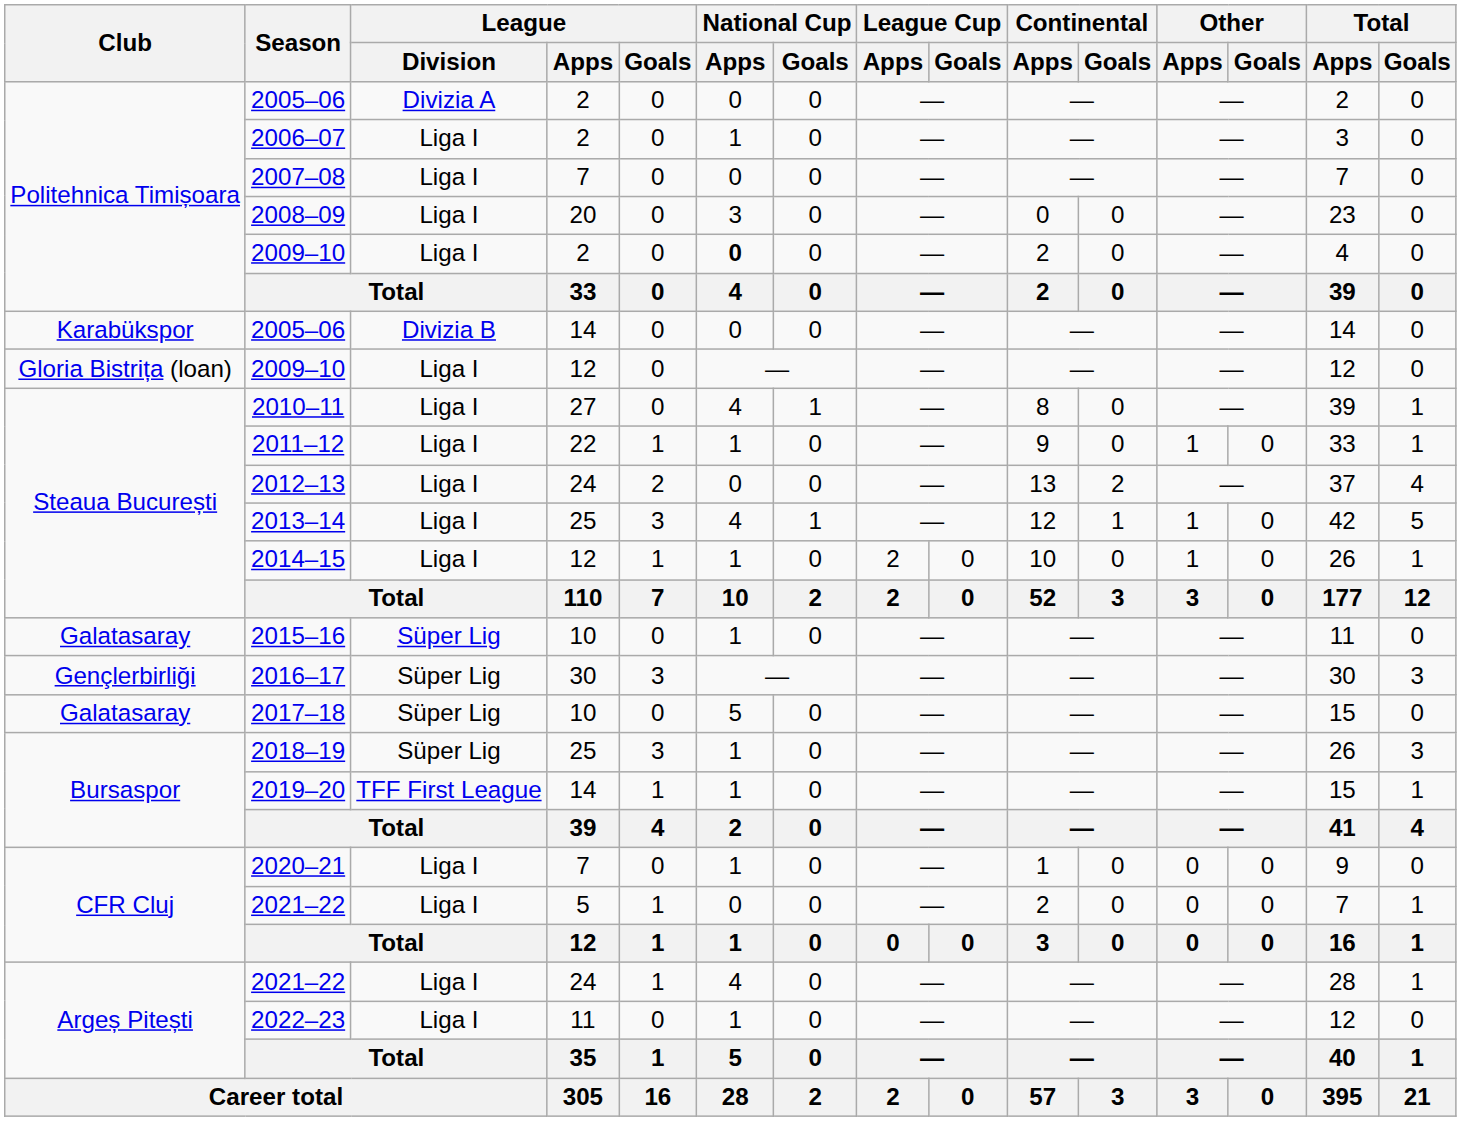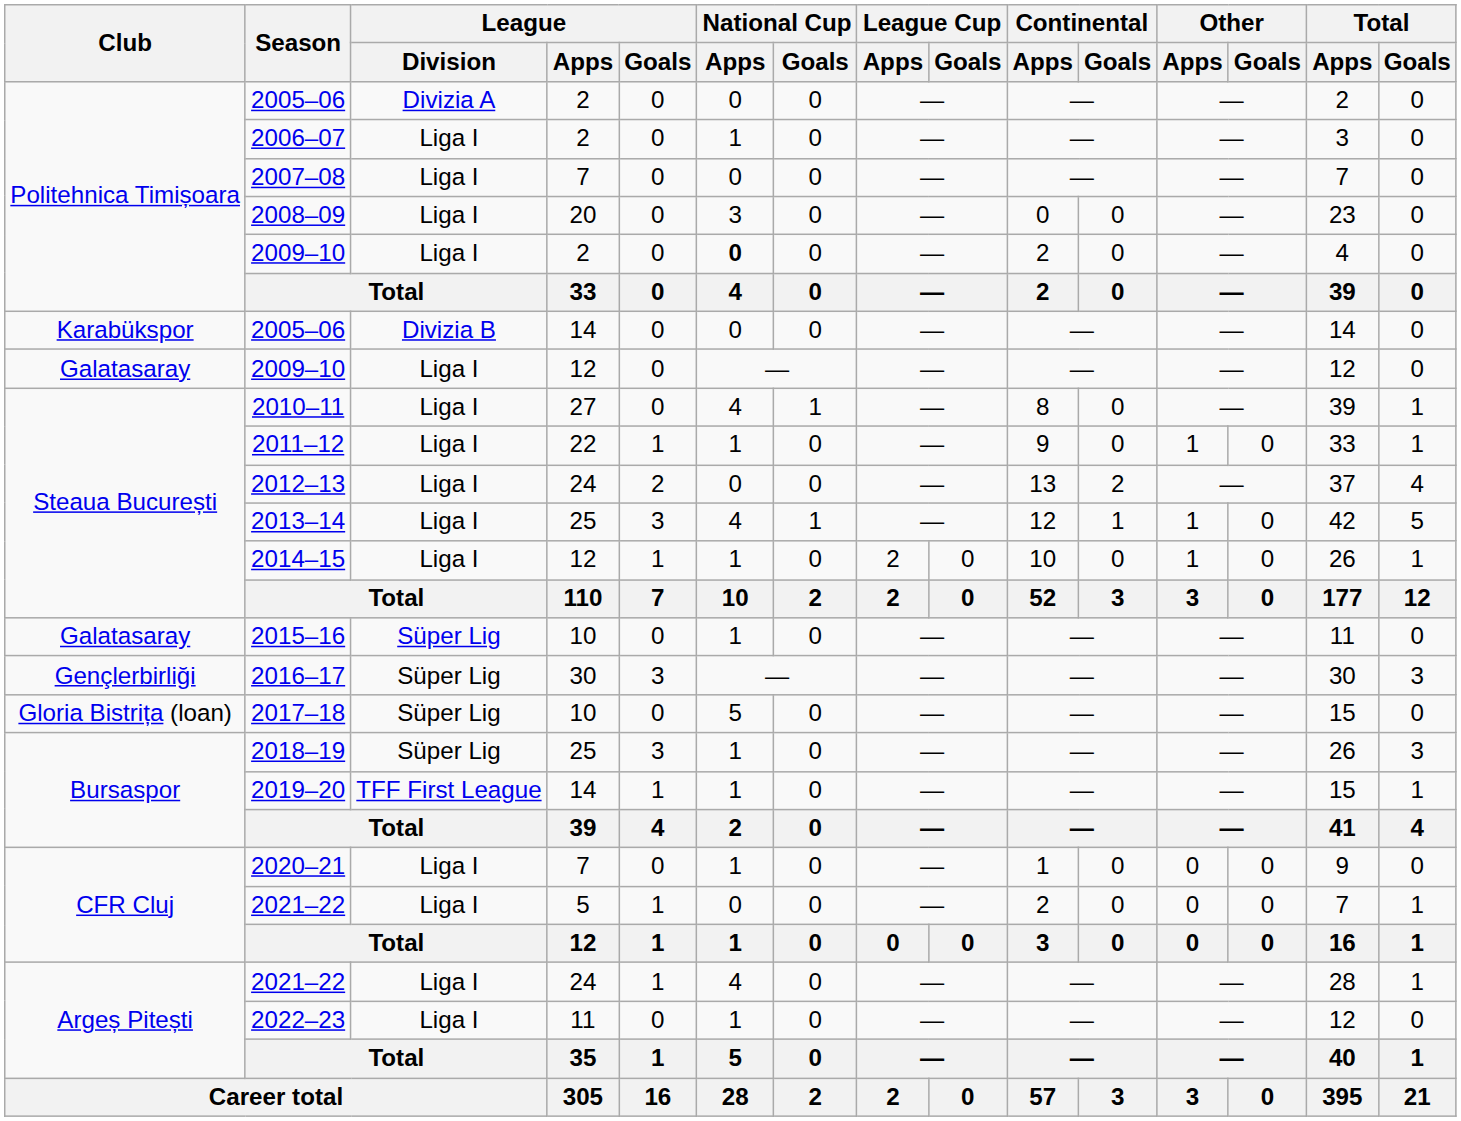 <table class="wikitable" style="text-align:center">
 <tr>
 <th rowspan="2">Club</th>
 <th rowspan="2">Season</th>
 <th colspan="3">League</th>
 <th colspan="2">National Cup</th>
 <th colspan="2">League Cup</th>
 <th colspan="2">Continental</th>
 <th colspan="2">Other</th>
 <th colspan="2">Total</th>
 </tr>
 <tr>
 <th>Division</th>
 <th>Apps</th>
 <th>Goals</th>
 <th>Apps</th>
 <th>Goals</th>
 <th>Apps</th>
 <th>Goals</th>
 <th>Apps</th>
 <th>Goals</th>
 <th>Apps</th>
 <th>Goals</th>
 <th>Apps</th>
 <th>Goals</th>
 </tr>
 <tr>
 <td rowspan="6"><a href='#'>Politehnica Timișoara</a></td>
 <td><a href='#'>2005–06</a></td>
 <td><a href='#'>Divizia A</a></td>
 <td>2</td>
 <td>0</td>
 <td>0</td>
 <td>0</td>
 <td colspan="2">—</td>
 <td colspan="2">—</td>
 <td colspan="2">—</td>
 <td>2</td>
 <td>0</td>
 </tr>
 <tr>
 <td><a href='#'>2006–07</a></td>
 <td>Liga I</td>
 <td>2</td>
 <td>0</td>
 <td>1</td>
 <td>0</td>
 <td colspan="2">—</td>
 <td colspan="2">—</td>
 <td colspan="2">—</td>
 <td>3</td>
 <td>0</td>
 </tr>
 <tr>
 <td><a href='#'>2007–08</a></td>
 <td>Liga I</td>
 <td>7</td>
 <td>0</td>
 <td>0</td>
 <td>0</td>
 <td colspan="2">—</td>
 <td colspan="2">—</td>
 <td colspan="2">—</td>
 <td>7</td>
 <td>0</td>
 </tr>
 <tr>
 <td><a href='#'>2008–09</a></td>
 <td>Liga I</td>
 <td>20</td>
 <td>0</td>
 <td>3</td>
 <td>0</td>
 <td colspan="2">—</td>
 <td>0</td>
 <td>0</td>
 <td colspan="2">—</td>
 <td>23</td>
 <td>0</td>
 </tr>
 <tr>
 <td><a href='#'>2009–10</a></td>
 <td>Liga I</td>
 <td>2</td>
 <td>0</td>
 <td><strong>0</strong></td>
 <td>0</td>
 <td colspan="2">—</td>
 <td>2</td>
 <td>0</td>
 <td colspan="2">—</td>
 <td>4</td>
 <td>0</td>
 </tr>
 <tr>
 <th colspan="2">Total</th>
 <th>33</th>
 <th>0</th>
 <th>4</th>
 <th>0</th>
 <th colspan="2">—</th>
 <th>2</th>
 <th>0</th>
 <th colspan="2">—</th>
 <th>39</th>
 <th>0</th>
 </tr>
 <tr>
 <td rowspan="1"><a href='#'>Karabükspor</a></td>
 <td><a href='#'>2005–06</a></td>
 <td><a href='#'>Divizia B</a></td>
 <td>14</td>
 <td>0</td>
 <td>0</td>
 <td>0</td>
 <td colspan="2">—</td>
 <td colspan="2">—</td>
 <td colspan="2">—</td>
 <td>14</td>
 <td>0</td>
 </tr>
 <tr>
-<td rowspan="1"><a href='#'>Gloria Bistrița</a> (loan)</td>
+<td rowspan="1"><a href='#'>Galatasaray</a></td>
 <td><a href='#'>2009–10</a></td>
 <td>Liga I</td>
 <td>12</td>
 <td>0</td>
 <td colspan="2">—</td>
 <td colspan="2">—</td>
 <td colspan="2">—</td>
 <td colspan="2">—</td>
 <td>12</td>
 <td>0</td>
 </tr>
 <tr>
 <td rowspan="6"><a href='#'>Steaua București</a></td>
 <td><a href='#'>2010–11</a></td>
 <td>Liga I</td>
 <td>27</td>
 <td>0</td>
 <td>4</td>
 <td>1</td>
 <td colspan="2">—</td>
 <td>8</td>
 <td>0</td>
 <td colspan="2">—</td>
 <td>39</td>
 <td>1</td>
 </tr>
 <tr>
 <td><a href='#'>2011–12</a></td>
 <td>Liga I</td>
 <td>22</td>
 <td>1</td>
 <td>1</td>
 <td>0</td>
 <td colspan="2">—</td>
 <td>9</td>
 <td>0</td>
 <td>1</td>
 <td>0</td>
 <td>33</td>
 <td>1</td>
 </tr>
 <tr>
 <td><a href='#'>2012–13</a></td>
 <td>Liga I</td>
 <td>24</td>
 <td>2</td>
 <td>0</td>
 <td>0</td>
 <td colspan="2">—</td>
 <td>13</td>
 <td>2</td>
 <td colspan="2">—</td>
 <td>37</td>
 <td>4</td>
 </tr>
 <tr>
 <td><a href='#'>2013–14</a></td>
 <td>Liga I</td>
 <td>25</td>
 <td>3</td>
 <td>4</td>
 <td>1</td>
 <td colspan="2">—</td>
 <td>12</td>
 <td>1</td>
 <td>1</td>
 <td>0</td>
 <td>42</td>
 <td>5</td>
 </tr>
 <tr>
 <td><a href='#'>2014–15</a></td>
 <td>Liga I</td>
 <td>12</td>
 <td>1</td>
 <td>1</td>
 <td>0</td>
 <td>2</td>
 <td>0</td>
 <td>10</td>
 <td>0</td>
 <td>1</td>
 <td>0</td>
 <td>26</td>
 <td>1</td>
 </tr>
 <tr>
 <th colspan="2">Total</th>
 <th>110</th>
 <th>7</th>
 <th>10</th>
 <th>2</th>
 <th>2</th>
 <th>0</th>
 <th>52</th>
 <th>3</th>
 <th>3</th>
 <th>0</th>
 <th>177</th>
 <th>12</th>
 </tr>
 <tr>
 <td rowspan="1"><a href='#'>Galatasaray</a></td>
 <td><a href='#'>2015–16</a></td>
 <td><a href='#'>Süper Lig</a></td>
 <td>10</td>
 <td>0</td>
 <td>1</td>
 <td>0</td>
 <td colspan="2">—</td>
 <td colspan="2">—</td>
 <td colspan="2">—</td>
 <td>11</td>
 <td>0</td>
 </tr>
 <tr>
 <td rowspan="1"><a href='#'>Gençlerbirliği</a></td>
 <td><a href='#'>2016–17</a></td>
 <td>Süper Lig</td>
 <td>30</td>
 <td>3</td>
 <td colspan="2">—</td>
 <td colspan="2">—</td>
 <td colspan="2">—</td>
 <td colspan="2">—</td>
 <td>30</td>
 <td>3</td>
 </tr>
 <tr>
-<td rowspan="1"><a href='#'>Galatasaray</a></td>
+<td rowspan="1"><a href='#'>Gloria Bistrița</a> (loan)</td>
 <td><a href='#'>2017–18</a></td>
 <td>Süper Lig</td>
 <td>10</td>
 <td>0</td>
 <td>5</td>
 <td>0</td>
 <td colspan="2">—</td>
 <td colspan="2">—</td>
 <td colspan="2">—</td>
 <td>15</td>
 <td>0</td>
 </tr>
 <tr>
 <td rowspan="3"><a href='#'>Bursaspor</a></td>
 <td><a href='#'>2018–19</a></td>
 <td>Süper Lig</td>
 <td>25</td>
 <td>3</td>
 <td>1</td>
 <td>0</td>
 <td colspan="2">—</td>
 <td colspan="2">—</td>
 <td colspan="2">—</td>
 <td>26</td>
 <td>3</td>
 </tr>
 <tr>
 <td><a href='#'>2019–20</a></td>
 <td><a href='#'>TFF First League</a></td>
 <td>14</td>
 <td>1</td>
 <td>1</td>
 <td>0</td>
 <td colspan="2">—</td>
 <td colspan="2">—</td>
 <td colspan="2">—</td>
 <td>15</td>
 <td>1</td>
 </tr>
 <tr>
 <th colspan="2">Total</th>
 <th>39</th>
 <th>4</th>
 <th>2</th>
 <th>0</th>
 <th colspan="2">—</th>
 <th colspan="2">—</th>
 <th colspan="2">—</th>
 <th>41</th>
 <th>4</th>
 </tr>
 <tr>
 <td rowspan="3"><a href='#'>CFR Cluj</a></td>
 <td><a href='#'>2020–21</a></td>
 <td>Liga I</td>
 <td>7</td>
 <td>0</td>
 <td>1</td>
 <td>0</td>
 <td colspan="2">—</td>
 <td>1</td>
 <td>0</td>
 <td>0</td>
 <td>0</td>
 <td>9</td>
 <td>0</td>
 </tr>
 <tr>
 <td><a href='#'>2021–22</a></td>
 <td>Liga I</td>
 <td>5</td>
 <td>1</td>
 <td>0</td>
 <td>0</td>
 <td colspan="2">—</td>
 <td>2</td>
 <td>0</td>
 <td>0</td>
 <td>0</td>
 <td>7</td>
 <td>1</td>
 </tr>
 <tr>
 <th colspan="2">Total</th>
 <th>12</th>
 <th>1</th>
 <th>1</th>
 <th>0</th>
 <th>0</th>
 <th>0</th>
 <th>3</th>
 <th>0</th>
 <th>0</th>
 <th>0</th>
 <th>16</th>
 <th>1</th>
 </tr>
 <tr>
 <td rowspan="3"><a href='#'>Argeș Pitești</a></td>
 <td><a href='#'>2021–22</a></td>
 <td>Liga I</td>
 <td>24</td>
 <td>1</td>
 <td>4</td>
 <td>0</td>
 <td colspan="2">—</td>
 <td colspan="2">—</td>
 <td colspan="2">—</td>
 <td>28</td>
 <td>1</td>
 </tr>
 <tr>
 <td><a href='#'>2022–23</a></td>
 <td>Liga I</td>
 <td>11</td>
 <td>0</td>
 <td>1</td>
 <td>0</td>
 <td colspan="2">—</td>
 <td colspan="2">—</td>
 <td colspan="2">—</td>
 <td>12</td>
 <td>0</td>
 </tr>
 <tr>
 <th colspan="2">Total</th>
 <th>35</th>
 <th>1</th>
 <th>5</th>
 <th>0</th>
 <th colspan="2">—</th>
 <th colspan="2">—</th>
 <th colspan="2">—</th>
 <th>40</th>
 <th>1</th>
 </tr>
 <tr>
 <th colspan="3">Career total</th>
 <th>305</th>
 <th>16</th>
 <th>28</th>
 <th>2</th>
 <th>2</th>
 <th>0</th>
 <th>57</th>
 <th>3</th>
 <th>3</th>
 <th>0</th>
 <th>395</th>
 <th>21</th>
 </tr>
 </table>
